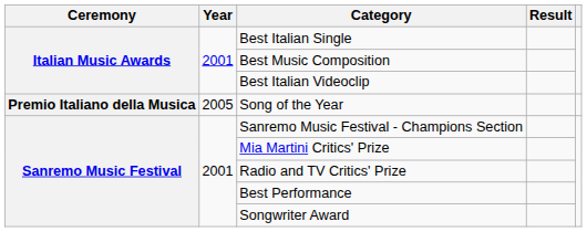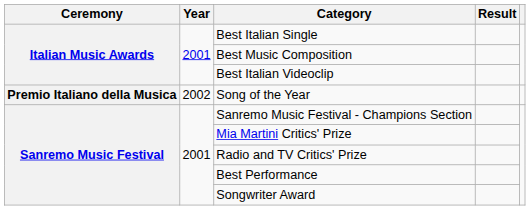 <table class="wikitable">
 <tr>
 <th>Ceremony</th>
 <th>Year</th>
 <th>Category</th>
 <th>Result</th>
 <th></th>
 </tr>
 <tr>
 <th rowspan="3"><a href='#'>Italian Music Awards</a></th>
 <td rowspan="3"><a href='#'>2001</a></td>
 <td>Best Italian Single</td>
 <td></td>
 <td rowspan="3"></td>
 </tr>
 <tr>
 <td>Best Music Composition</td>
 <td></td>
 </tr>
 <tr>
 <td>Best Italian Videoclip</td>
 <td></td>
 </tr>
 <tr>
 <th rowspan="1">Premio Italiano della Musica</th>
-<td rowspan="1">2005</td>
+<td rowspan="1">2002</td>
 <td>Song of the Year</td>
 <td></td>
 <td rowspan="1"></td>
 </tr>
 <tr>
 <th rowspan="5"><a href='#'>Sanremo Music Festival</a></th>
 <td rowspan="5">2001</td>
 <td>Sanremo Music Festival - Champions Section</td>
 <td></td>
 <td rowspan="5"></td>
 </tr>
 <tr>
 <td><a href='#'>Mia Martini</a> Critics' Prize</td>
 <td></td>
 </tr>
 <tr>
 <td>Radio and TV Critics' Prize</td>
 <td></td>
 </tr>
 <tr>
 <td>Best Performance</td>
 <td></td>
 </tr>
 <tr>
 <td>Songwriter Award</td>
 <td></td>
 </tr>
 </table>
